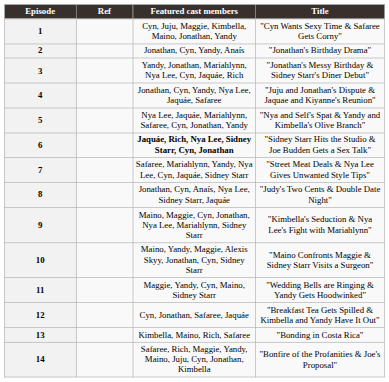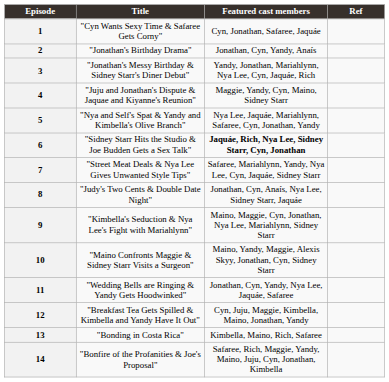 <table class="wikitable sortable" style="font-size:90%; text-align:center; margin:1em auto;">
 <tr>
 <th scope="col"  style="background:#37302c; color:#fff; width:5%;">Episode</th>
+<th scope="col"  style="background:#37302c; color:#fff; width:10%;">Title</th>
+<th scope="col"  style="background:#37302c; color:#fff; width:10%;">Featured cast members</th>
 <th scope="col"  style="background:#37302c; color:#fff; width:5%;">Ref</th>
-<th scope="col"  style="background:#37302c; color:#fff; width:10%;">Featured cast members</th>
-<th scope="col"  style="background:#37302c; color:#fff; width:10%;">Title</th>
 </tr>
 <tr>
 <th scope="row">1</th>
+<td>"Cyn Wants Sexy Time & Safaree Gets Corny"</td>
+<td>Cyn, Jonathan, Safaree, Jaquáe</td>
 <td style="text-align:center;"></td>
-<td>Cyn, Juju, Maggie, Kimbella, Maino, Jonathan, Yandy</td>
-<td>"Cyn Wants Sexy Time & Safaree Gets Corny"</td>
 </tr>
 <tr>
 <th scope="row">2</th>
+<td>"Jonathan's Birthday Drama"</td>
+<td>Jonathan, Cyn, Yandy, Anaís</td>
 <td style="text-align:center;"></td>
-<td>Jonathan, Cyn, Yandy, Anaís</td>
-<td>"Jonathan's Birthday Drama"</td>
 </tr>
 <tr>
 <th scope="row">3</th>
+<td>"Jonathan's Messy Birthday & Sidney Starr's Diner Debut"</td>
+<td>Yandy, Jonathan, Mariahlynn, Nya Lee, Cyn, Jaquáe, Rich</td>
 <td style="text-align:center;"></td>
-<td>Yandy, Jonathan, Mariahlynn, Nya Lee, Cyn, Jaquáe, Rich</td>
-<td>"Jonathan's Messy Birthday & Sidney Starr's Diner Debut"</td>
 </tr>
 <tr>
 <th scope="row">4</th>
+<td>"Juju and Jonathan's Dispute & Jaquae and Kiyanne's Reunion"</td>
+<td>Maggie, Yandy, Cyn, Maino, Sidney Starr</td>
 <td style="text-align:center;"></td>
-<td>Jonathan, Cyn, Yandy, Nya Lee, Jaquáe, Safaree</td>
-<td>"Juju and Jonathan's Dispute & Jaquae and Kiyanne's Reunion"</td>
 </tr>
 <tr>
 <th scope="row">5</th>
+<td>"Nya and Self's Spat & Yandy and Kimbella's Olive Branch"</td>
+<td>Nya Lee, Jaquáe, Mariahlynn, Safaree, Cyn, Jonathan, Yandy</td>
 <td style="text-align:center;"></td>
-<td>Nya Lee, Jaquáe, Mariahlynn, Safaree, Cyn, Jonathan, Yandy</td>
-<td>"Nya and Self's Spat & Yandy and Kimbella's Olive Branch"</td>
 </tr>
 <tr>
 <th scope="row">6</th>
+<td>"Sidney Starr Hits the Studio & Joe Budden Gets a Sex Talk"</td>
+<td><strong>Jaquáe, Rich, Nya Lee, Sidney Starr, Cyn, Jonathan</strong></td>
 <td style="text-align:center;"></td>
-<td><strong>Jaquáe, Rich, Nya Lee, Sidney Starr, Cyn, Jonathan</strong></td>
-<td>"Sidney Starr Hits the Studio & Joe Budden Gets a Sex Talk"</td>
 </tr>
 <tr>
 <th scope="row">7</th>
+<td>"Street Meat Deals & Nya Lee Gives Unwanted Style Tips"</td>
+<td>Safaree, Mariahlynn, Yandy, Nya Lee, Cyn, Jaquáe, Sidney Starr</td>
 <td style="text-align:center;"></td>
-<td>Safaree, Mariahlynn, Yandy, Nya Lee, Cyn, Jaquáe, Sidney Starr</td>
-<td>"Street Meat Deals & Nya Lee Gives Unwanted Style Tips"</td>
 </tr>
 <tr>
 <th scope="row">8</th>
+<td>"Judy's Two Cents & Double Date Night"</td>
+<td>Jonathan, Cyn, Anaís, Nya Lee, Sidney Starr, Jaquáe</td>
 <td style="text-align:center;"></td>
-<td>Jonathan, Cyn, Anaís, Nya Lee, Sidney Starr, Jaquáe</td>
-<td>"Judy's Two Cents & Double Date Night"</td>
 </tr>
 <tr>
 <th scope="row">9</th>
+<td>"Kimbella's Seduction & Nya Lee's Fight with Mariahlynn"</td>
+<td>Maino, Maggie, Cyn, Jonathan, Nya Lee, Mariahlynn, Sidney Starr</td>
 <td style="text-align:center;"></td>
-<td>Maino, Maggie, Cyn, Jonathan, Nya Lee, Mariahlynn, Sidney Starr</td>
-<td>"Kimbella's Seduction & Nya Lee's Fight with Mariahlynn"</td>
 </tr>
 <tr>
 <th scope="row">10</th>
+<td>"Maino Confronts Maggie & Sidney Starr Visits a Surgeon"</td>
+<td>Maino, Yandy, Maggie, Alexis Skyy, Jonathan, Cyn, Sidney Starr</td>
 <td style="text-align:center;"></td>
-<td>Maino, Yandy, Maggie, Alexis Skyy, Jonathan, Cyn, Sidney Starr</td>
-<td>"Maino Confronts Maggie & Sidney Starr Visits a Surgeon"</td>
 </tr>
 <tr>
 <th scope="row">11</th>
+<td>"Wedding Bells are Ringing & Yandy Gets Hoodwinked"</td>
+<td>Jonathan, Cyn, Yandy, Nya Lee, Jaquáe, Safaree</td>
 <td style="text-align:center;"></td>
-<td>Maggie, Yandy, Cyn, Maino, Sidney Starr</td>
-<td>"Wedding Bells are Ringing & Yandy Gets Hoodwinked"</td>
 </tr>
 <tr>
 <th scope="row">12</th>
+<td>"Breakfast Tea Gets Spilled & Kimbella and Yandy Have It Out"</td>
+<td>Cyn, Juju, Maggie, Kimbella, Maino, Jonathan, Yandy</td>
 <td style="text-align:center;"></td>
-<td>Cyn, Jonathan, Safaree, Jaquáe</td>
-<td>"Breakfast Tea Gets Spilled & Kimbella and Yandy Have It Out"</td>
 </tr>
 <tr>
 <th scope="row">13</th>
+<td>"Bonding in Costa Rica"</td>
+<td>Kimbella, Maino, Rich, Safaree</td>
 <td style="text-align:center;"></td>
-<td>Kimbella, Maino, Rich, Safaree</td>
-<td>"Bonding in Costa Rica"</td>
 </tr>
 <tr>
 <th scope="row">14</th>
+<td>"Bonfire of the Profanities & Joe's Proposal"</td>
+<td>Safaree, Rich, Maggie, Yandy, Maino, Juju, Cyn, Jonathan, Kimbella</td>
 <td style="text-align:center;"></td>
-<td>Safaree, Rich, Maggie, Yandy, Maino, Juju, Cyn, Jonathan, Kimbella</td>
-<td>"Bonfire of the Profanities & Joe's Proposal"</td>
 </tr>
 </table>
